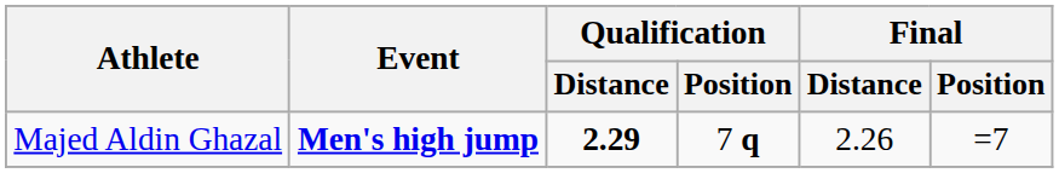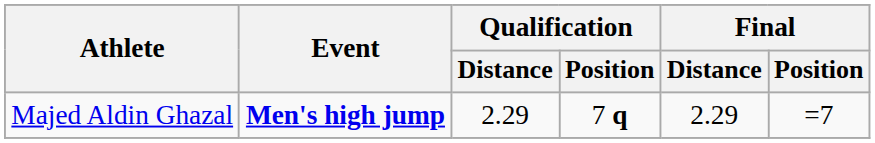 <table class=wikitable style="font-size:90%">
 <tr>
 <th rowspan="2">Athlete</th>
 <th rowspan="2">Event</th>
 <th colspan="2">Qualification</th>
 <th colspan="2">Final</th>
 </tr>
 <tr style="font-size:95%">
 <th>Distance</th>
 <th>Position</th>
 <th>Distance</th>
 <th>Position</th>
 </tr>
 <tr align=center>
 <td align=left><a href='#'>Majed Aldin Ghazal</a></td>
 <td align=left><strong><a href='#'>Men's high jump</a></strong></td>
-<td><strong>2.29</strong></td>
+<td>2.29</td>
 <td>7 <strong>q</strong></td>
-<td>2.26</td>
+<td>2.29</td>
 <td>=7</td>
 </tr>
 </table>
